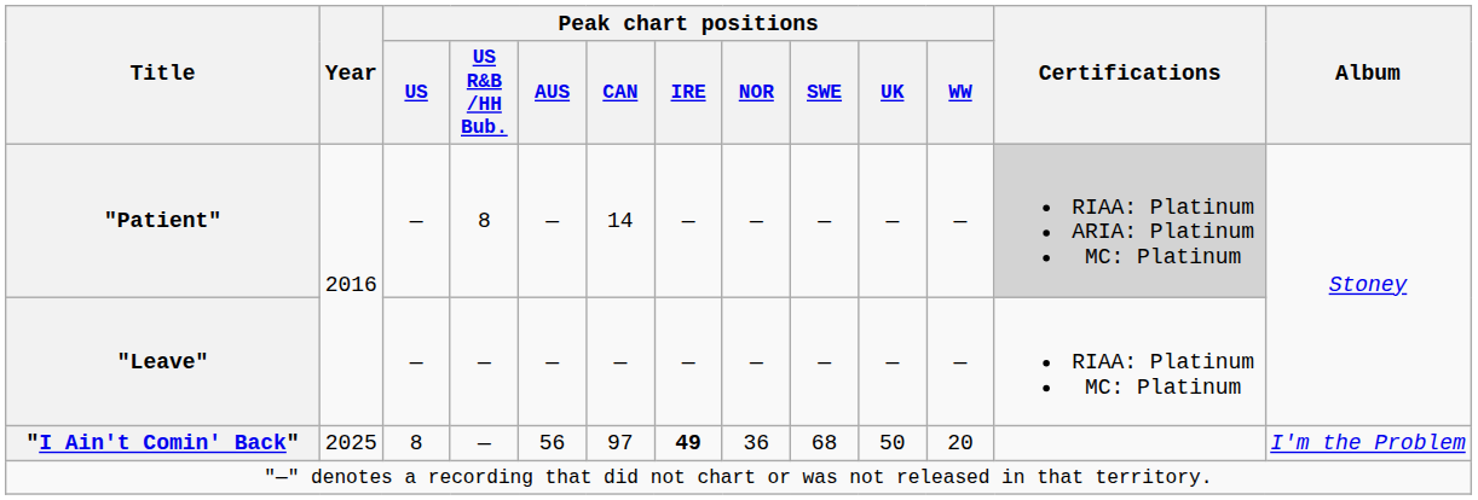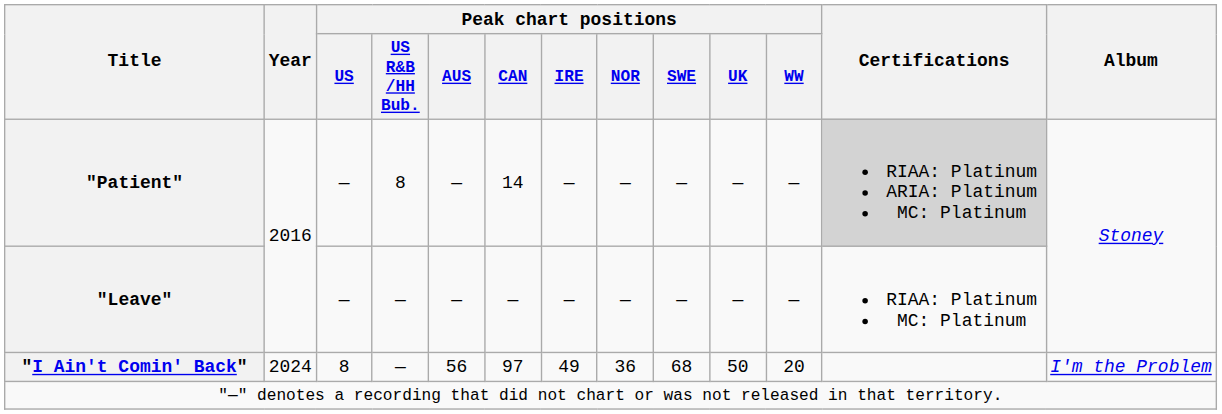 <table class="wikitable plainrowheaders" style="text-align:center;">
 <tr>
 <th scope="col" rowspan="2" style="width:14em;">Title</th>
 <th scope="col" rowspan="2" style="width:1em;">Year</th>
 <th scope="col" colspan="9">Peak chart positions</th>
 <th scope="col" rowspan="2" style="width:12em;">Certifications</th>
 <th scope="col" rowspan="2">Album</th>
 </tr>
 <tr>
 <th scope="col" style="width:3em;font-size:90%;"><a href='#'>US</a><br></th>
 <th scope="col" style="width:3em;font-size:90%;"><a href='#'>US<br>R&B<br>/HH<br>Bub.</a><br></th>
 <th scope="col" style="width:3em;font-size:90%;"><a href='#'>AUS</a><br></th>
 <th scope="col" style="width:3em;font-size:90%;"><a href='#'>CAN</a><br></th>
 <th scope="col" style="width:3em;font-size:90%;"><a href='#'>IRE</a><br></th>
 <th scope="col" style="width:3em;font-size:90%;"><a href='#'>NOR</a><br></th>
 <th scope="col" style="width:3em;font-size:90%;"><a href='#'>SWE</a><br></th>
 <th scope="col" style="width:3em;font-size:90%;"><a href='#'>UK</a><br></th>
 <th scope="col" style="width:3em;font-size:90%;"><a href='#'>WW</a><br></th>
 </tr>
 <tr>
 <th scope="row">"Patient"</th>
 <td rowspan="2">2016</td>
 <td>—</td>
 <td>8</td>
 <td>—</td>
 <td>14</td>
 <td>—</td>
 <td>—</td>
 <td>—</td>
 <td>—</td>
 <td>—</td>
 <td style="background: lightgrey;"><br><ul><li>RIAA: Platinum</li><li>ARIA: Platinum</li><li>MC: Platinum</li></ul></td>
 <td rowspan="2"><em><a href='#'>Stoney</a></em></td>
 </tr>
 <tr>
 <th scope="row">"Leave"</th>
 <td>—</td>
 <td>—</td>
 <td>—</td>
 <td>—</td>
 <td>—</td>
 <td>—</td>
 <td>—</td>
 <td>—</td>
 <td>—</td>
 <td><br><ul><li>RIAA: Platinum</li><li>MC: Platinum</li></ul></td>
 </tr>
 <tr>
 <th scope="row">"<a href='#'>I Ain't Comin' Back</a>"<br></th>
-<td>2025</td>
+<td>2024</td>
 <td>8</td>
 <td>—</td>
 <td>56</td>
 <td>97</td>
-<td><strong>49<br></strong></td>
+<td>49<br></td>
 <td>36<br></td>
 <td>68<br></td>
 <td>50</td>
 <td>20</td>
 <td></td>
 <td><em><a href='#'>I'm the Problem</a></em></td>
 </tr>
 <tr>
 <td colspan="13" style="font-size:90%">"—" denotes a recording that did not chart or was not released in that territory.</td>
 </tr>
 </table>
